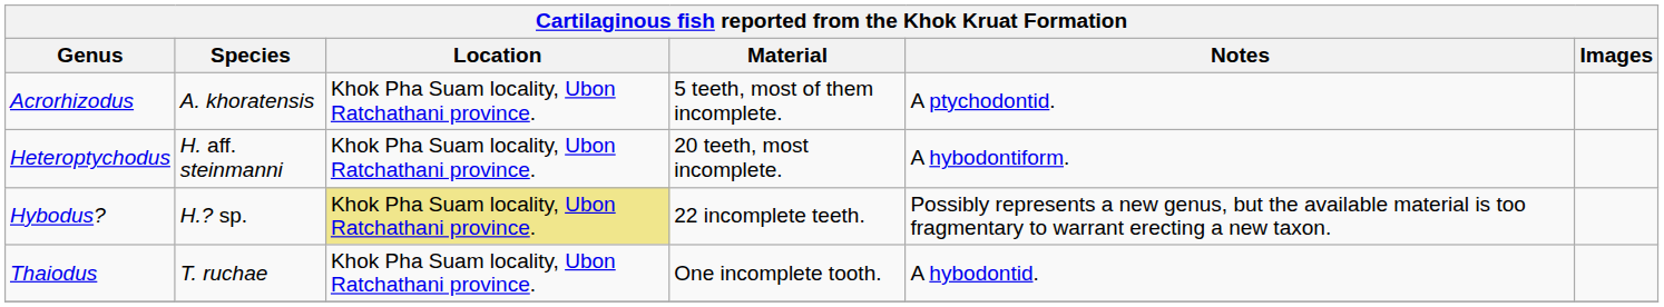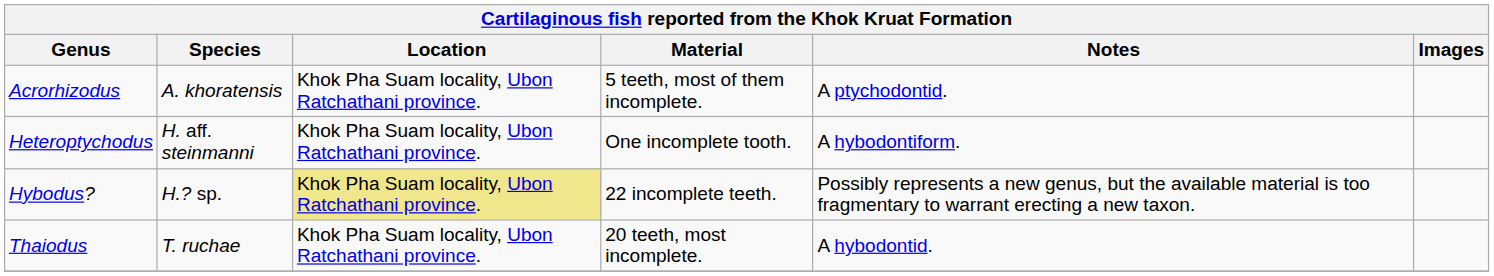 <table class="wikitable" align="center">
 <tr>
 <th colspan="6" align="center"><strong><a href='#'>Cartilaginous fish</a> reported from the Khok Kruat Formation</strong></th>
 </tr>
 <tr>
 <th>Genus</th>
 <th>Species</th>
 <th>Location</th>
 <th><strong>Material</strong></th>
 <th>Notes</th>
 <th>Images</th>
 </tr>
 <tr>
 <td><em><a href='#'>Acrorhizodus</a></em></td>
 <td><em>A. khoratensis</em></td>
 <td>Khok Pha Suam locality, <a href='#'>Ubon Ratchathani province</a>.</td>
 <td>5 teeth, most of them incomplete.</td>
 <td>A <a href='#'>ptychodontid</a>.</td>
 <td></td>
 </tr>
 <tr>
 <td><em><a href='#'>Heteroptychodus</a></em></td>
 <td><em>H.</em> aff. <em>steinmanni</em></td>
 <td>Khok Pha Suam locality, <a href='#'>Ubon Ratchathani province</a>.</td>
-<td>20 teeth, most incomplete.</td>
+<td>One incomplete tooth.</td>
 <td>A <a href='#'>hybodontiform</a>.</td>
 <td></td>
 </tr>
 <tr>
 <td><em><a href='#'>Hybodus</a>?</em></td>
 <td><em>H.?</em> sp.</td>
 <td style="background: khaki;">Khok Pha Suam locality, <a href='#'>Ubon Ratchathani province</a>.</td>
 <td>22 incomplete teeth.</td>
 <td>Possibly represents a new genus, but the available material is too fragmentary to warrant erecting a new taxon.</td>
 <td></td>
 </tr>
 <tr>
 <td><em><a href='#'>Thaiodus</a></em></td>
 <td><em>T. ruchae</em></td>
 <td>Khok Pha Suam locality, <a href='#'>Ubon Ratchathani province</a>.</td>
-<td>One incomplete tooth.</td>
+<td>20 teeth, most incomplete.</td>
 <td>A <a href='#'>hybodontid</a>.</td>
 <td></td>
 </tr>
 <tr>
 </tr>
 </table>
